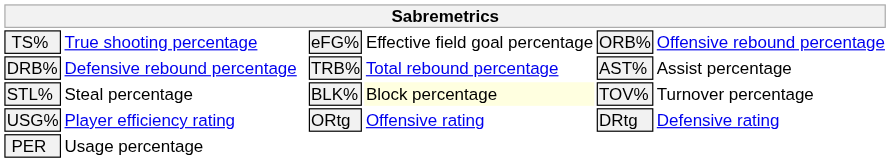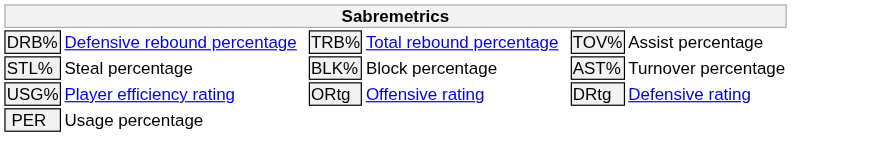 <table class="toccolours" style="min-width:40em; font-size: 90%; white-space: nowrap;">
 <tr>
 <th colspan="6" style="background-color: #F2F2F2; border: 1px solid #AAAAAA;">Sabremetrics</th>
-</tr>
-<tr>
-<td style="background-color: #F2F2F2; border: 1px solid black;"> TS% </td>
-<td><a href='#'>True shooting percentage</a></td>
-<td style="background-color: #F2F2F2; border: 1px solid black">eFG%</td>
-<td>Effective field goal percentage</td>
-<td style="background-color: #F2F2F2; border: 1px solid black">ORB%</td>
-<td><a href='#'>Offensive rebound percentage</a></td>
 </tr>
 <tr>
 <td style="background-color: #F2F2F2; border: 1px solid black;">DRB%</td>
 <td style="padding-right: 8px"><a href='#'>Defensive rebound percentage</a></td>
 <td style="background-color: #F2F2F2; border: 1px solid black;">TRB%</td>
 <td style="padding-right: 8px"><a href='#'>Total rebound percentage</a></td>
-<td style="background-color: #F2F2F2; border: 1px solid black">AST%</td>
+<td style="background-color: #F2F2F2; border: 1px solid black">TOV%</td>
 <td>Assist percentage</td>
 </tr>
 <tr>
 <td style="background-color: #F2F2F2; border: 1px solid black;">STL%</td>
 <td>Steal percentage</td>
 <td style="background-color: #F2F2F2; border: 1px solid black">BLK%</td>
-<td style="background: lightyellow;">Block percentage</td>
-<td style="background-color: #F2F2F2; border: 1px solid black">TOV%</td>
+<td>Block percentage</td>
+<td style="background-color: #F2F2F2; border: 1px solid black">AST%</td>
 <td>Turnover percentage</td>
 </tr>
 <tr>
 <td style="background-color: #F2F2F2; border: 1px solid black;">USG%</td>
 <td><a href='#'>Player efficiency rating</a></td>
 <td style="background-color: #F2F2F2; border: 1px solid black">ORtg</td>
 <td><a href='#'>Offensive rating</a></td>
 <td style="background-color: #F2F2F2; border: 1px solid black">DRtg</td>
 <td><a href='#'>Defensive rating</a></td>
 </tr>
 <tr>
 <td style="background-color: #F2F2F2; border: 1px solid black"> PER </td>
 <td>Usage percentage</td>
 </tr>
 </table>
